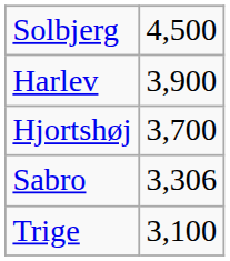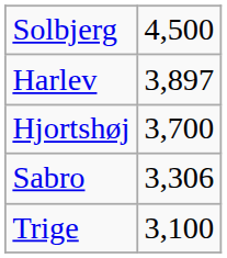 <table class="wikitable" style="float:left; margin-right:1em">
 <tr>
 <td><a href='#'>Solbjerg</a></td>
 <td align="center">4,500</td>
 </tr>
 <tr>
 <td><a href='#'>Harlev</a></td>
-<td align="center">3,900</td>
+<td align="center">3,897</td>
 </tr>
 <tr>
 <td><a href='#'>Hjortshøj</a></td>
 <td align="center">3,700</td>
 </tr>
 <tr>
 <td><a href='#'>Sabro</a></td>
 <td align="center">3,306</td>
 </tr>
 <tr>
 <td><a href='#'>Trige</a></td>
 <td align="center">3,100</td>
 </tr>
 </table>
